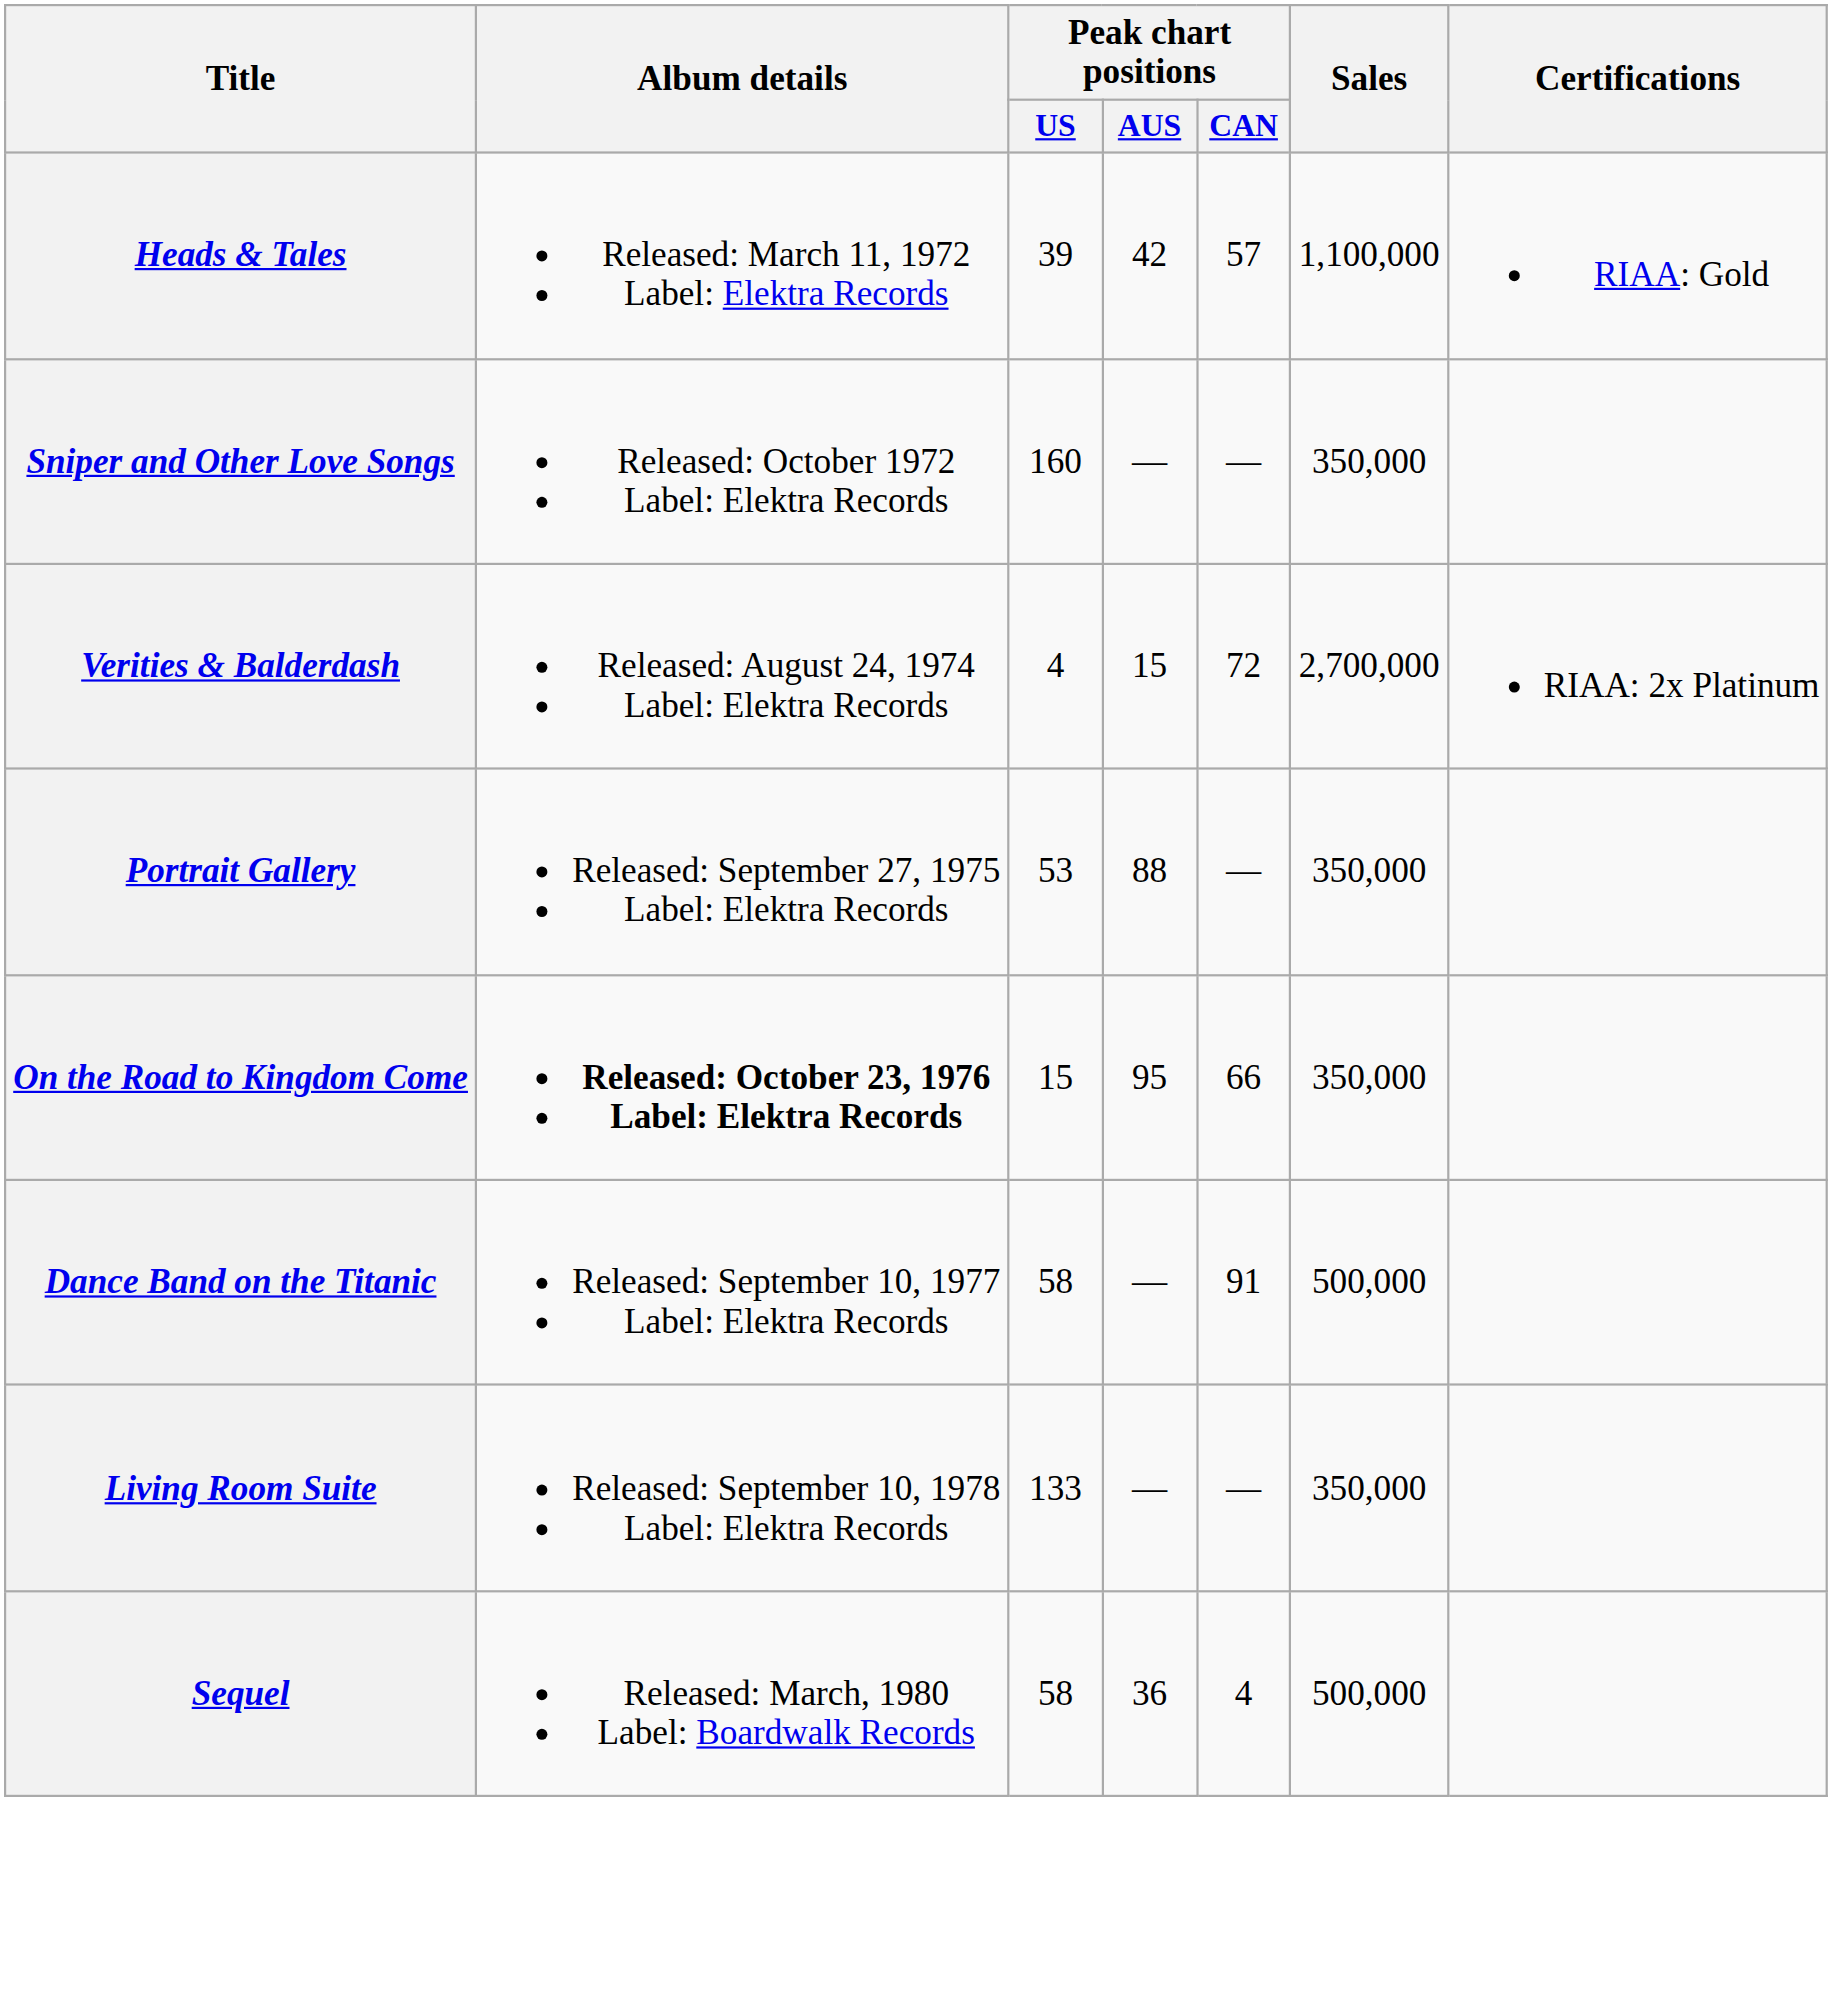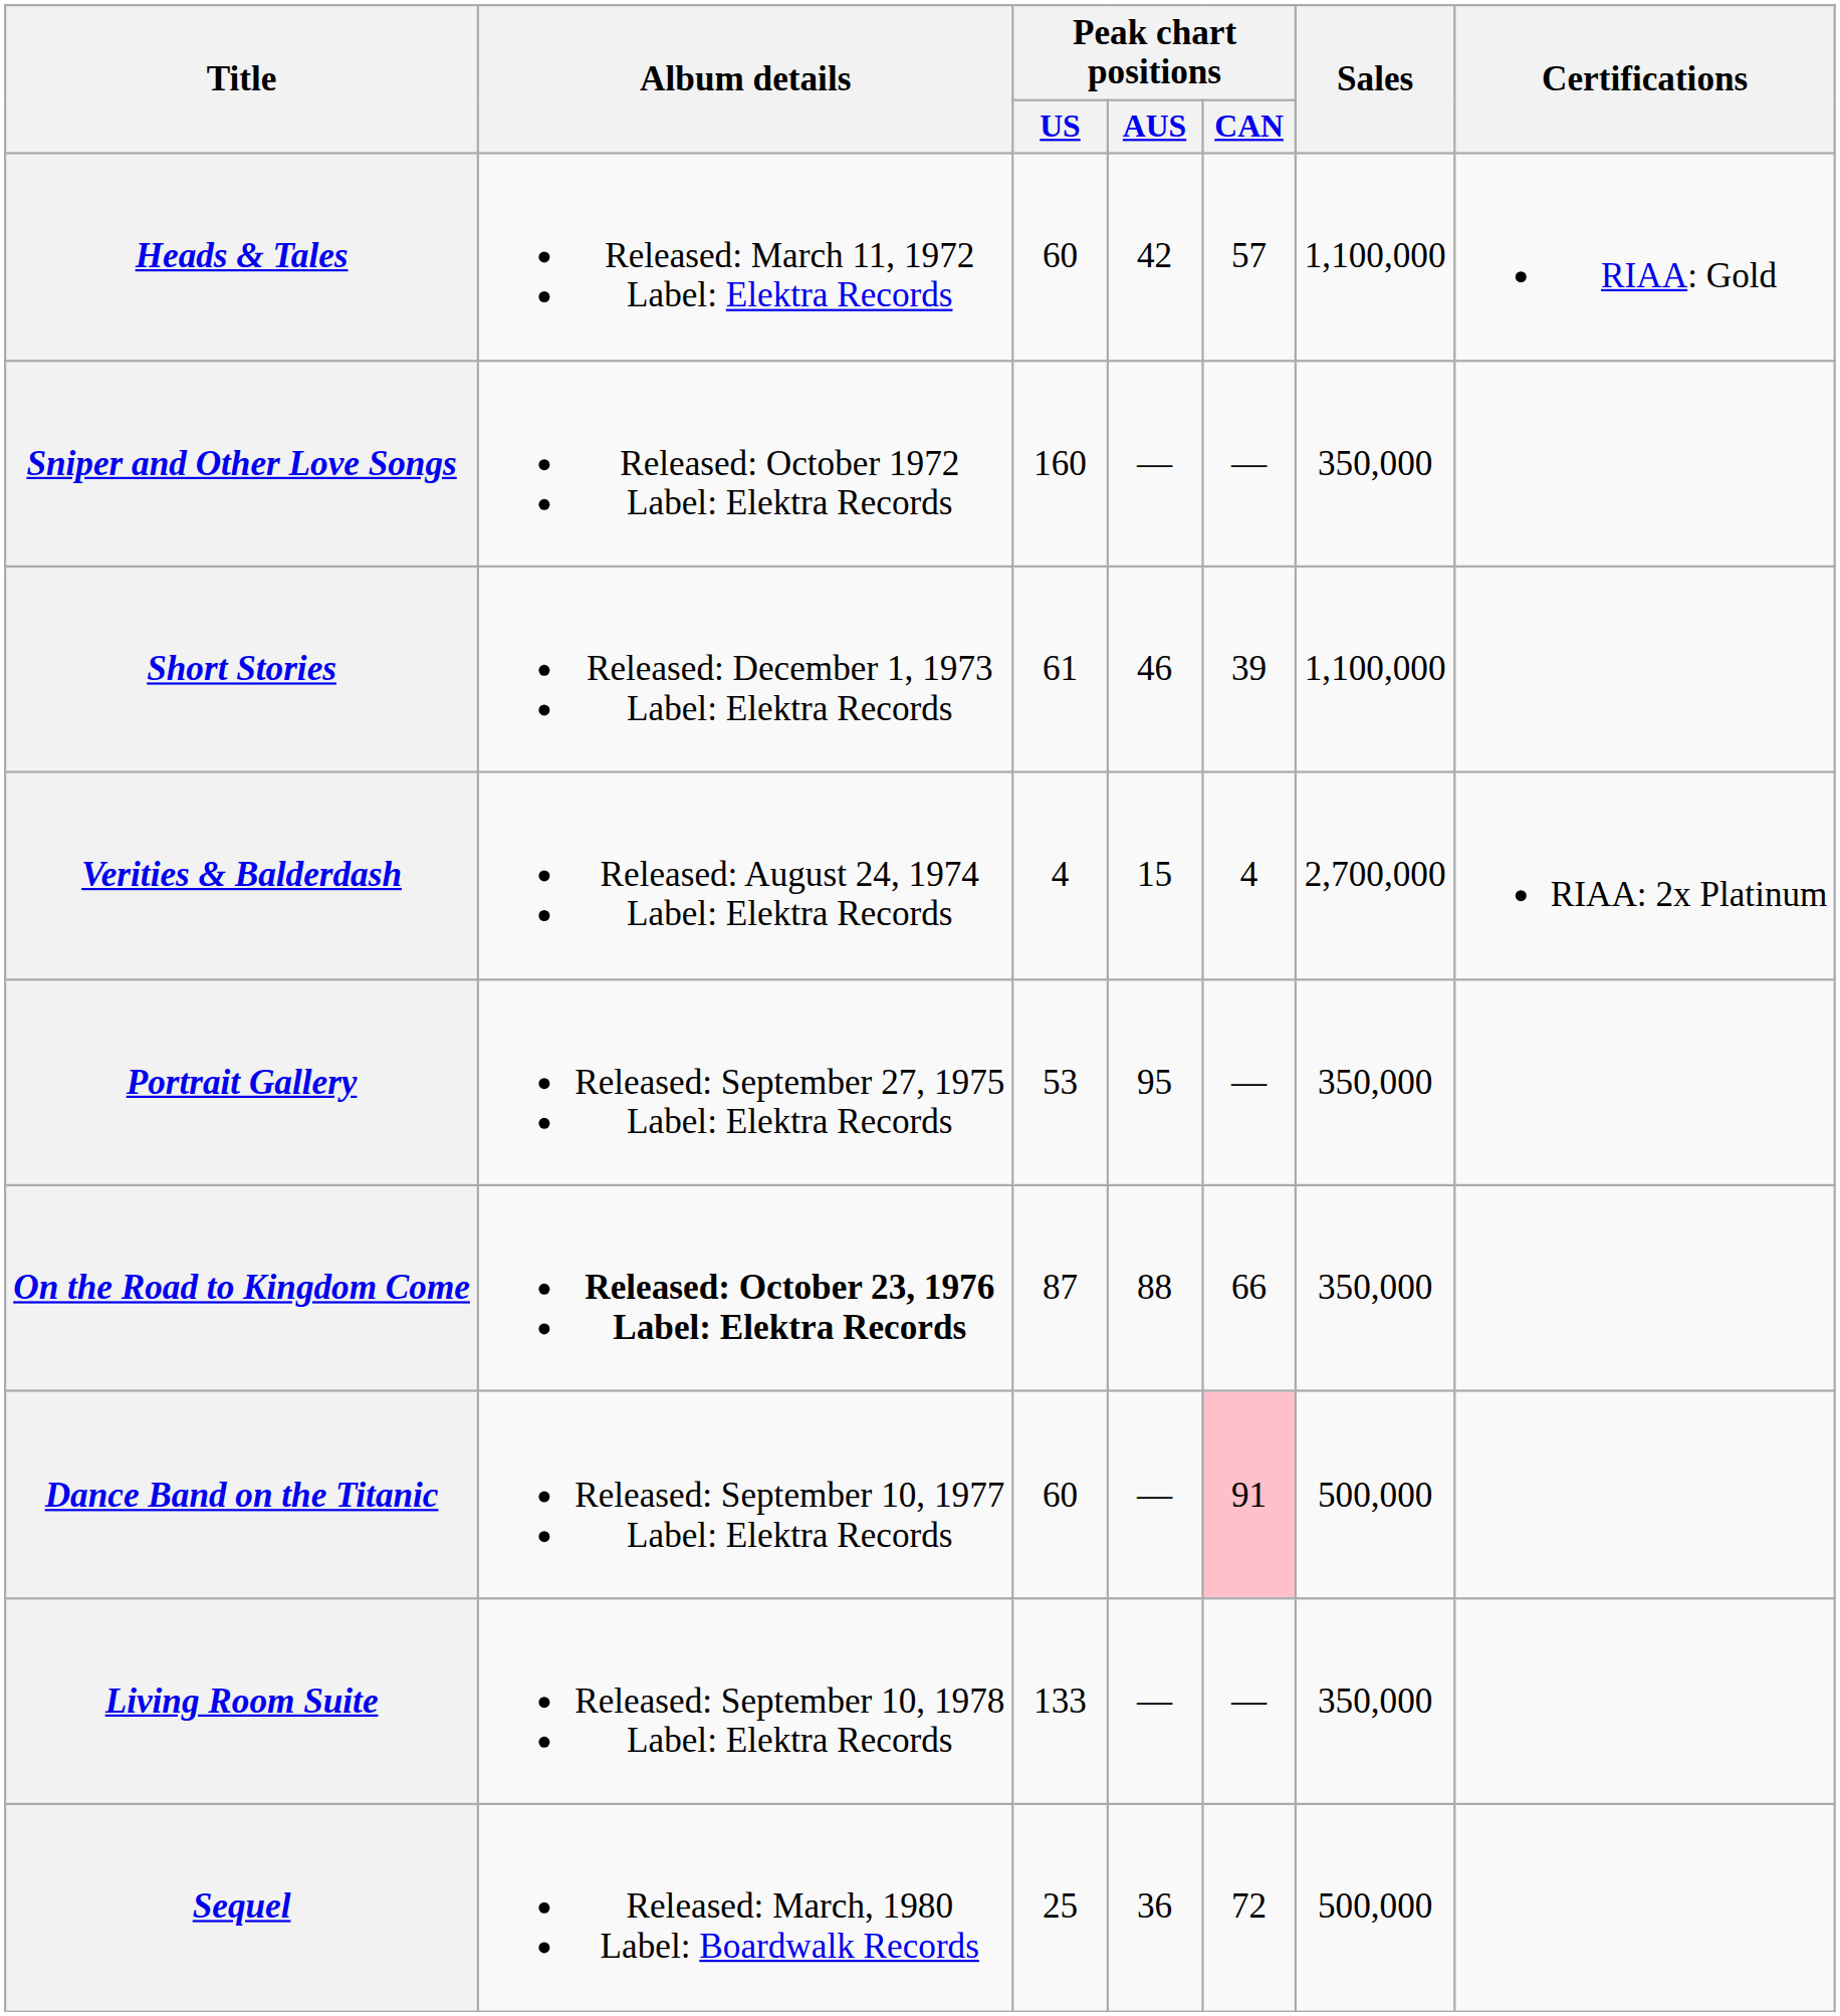 <table class="wikitable plainrowheaders" style="text-align:center;">
 <tr>
 <th rowspan="2">Title</th>
 <th rowspan="2">Album details</th>
 <th colspan="3">Peak chart positions</th>
 <th rowspan="2">Sales</th>
 <th rowspan="2">Certifications</th>
 </tr>
 <tr>
 <th scope="col" style="width:2.5em;font-size:90%;"><a href='#'>US</a><br></th>
 <th scope="col" style="width:2.5em;font-size:90%;"><a href='#'>AUS</a><br></th>
 <th scope="col" style="width:2.5em;font-size:90%;"><a href='#'>CAN</a><br></th>
 </tr>
 <tr>
 <th scope="row"><em><a href='#'>Heads & Tales</a></em></th>
 <td><br><ul><li>Released: March 11, 1972</li><li>Label: <a href='#'>Elektra Records</a></li></ul></td>
-<td>39</td>
+<td>60</td>
 <td>42</td>
 <td>57</td>
 <td>1,100,000</td>
 <td><br><ul><li><a href='#'>RIAA</a>: Gold</li></ul></td>
 </tr>
 <tr>
 <th scope="row"><em><a href='#'>Sniper and Other Love Songs</a></em></th>
 <td><br><ul><li>Released: October 1972</li><li>Label: Elektra Records</li></ul></td>
 <td>160</td>
 <td>—</td>
 <td>—</td>
 <td>350,000</td>
 <td></td>
 </tr>
 <tr>
+<th scope="row"><em><a href='#'>Short Stories</a></em></th>
+<td><br><ul><li>Released: December 1, 1973</li><li>Label: Elektra Records</li></ul></td>
+<td>61</td>
+<td>46</td>
+<td>39</td>
+<td>1,100,000</td>
+<td></td>
+</tr>
+<tr>
 <th scope="row"><em><a href='#'>Verities & Balderdash</a></em></th>
 <td><br><ul><li>Released: August 24, 1974</li><li>Label: Elektra Records</li></ul></td>
 <td>4</td>
 <td>15</td>
-<td>72</td>
+<td>4</td>
 <td>2,700,000</td>
 <td><br><ul><li>RIAA: 2x Platinum</li></ul></td>
 </tr>
 <tr>
 <th scope="row"><em><a href='#'>Portrait Gallery</a></em></th>
 <td><br><ul><li>Released: September 27, 1975</li><li>Label: Elektra Records</li></ul></td>
 <td>53</td>
-<td>88</td>
+<td>95</td>
 <td>—</td>
 <td>350,000</td>
 <td></td>
 </tr>
 <tr>
 <th scope="row"><em><a href='#'>On the Road to Kingdom Come</a></em></th>
 <td><strong><br><ul><li>Released: October 23, 1976</li><li>Label: Elektra Records</li></ul></strong></td>
-<td>15</td>
-<td>95</td>
+<td>87</td>
+<td>88</td>
 <td>66</td>
 <td>350,000</td>
 <td></td>
 </tr>
 <tr>
 <th scope="row"><em><a href='#'>Dance Band on the Titanic</a></em></th>
 <td><br><ul><li>Released: September 10, 1977</li><li>Label: Elektra Records</li></ul></td>
-<td>58</td>
+<td>60</td>
 <td>—</td>
-<td>91</td>
+<td style="background: pink;">91</td>
 <td>500,000</td>
 </tr>
 <tr>
 <th scope="row"><em><a href='#'>Living Room Suite</a></em></th>
 <td><br><ul><li>Released: September 10, 1978</li><li>Label: Elektra Records</li></ul></td>
 <td>133</td>
 <td>—</td>
 <td>—</td>
 <td>350,000</td>
 <td></td>
 </tr>
 <tr>
 <th scope="row"><em><a href='#'>Sequel</a></em></th>
 <td><br><ul><li>Released: March, 1980</li><li>Label: <a href='#'>Boardwalk Records</a></li></ul></td>
-<td>58</td>
+<td>25</td>
 <td>36</td>
-<td>4</td>
+<td>72</td>
 <td>500,000</td>
 <td></td>
 </tr>
 </table>
